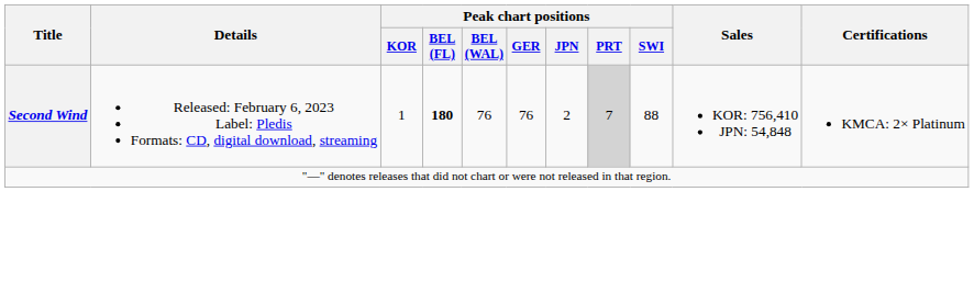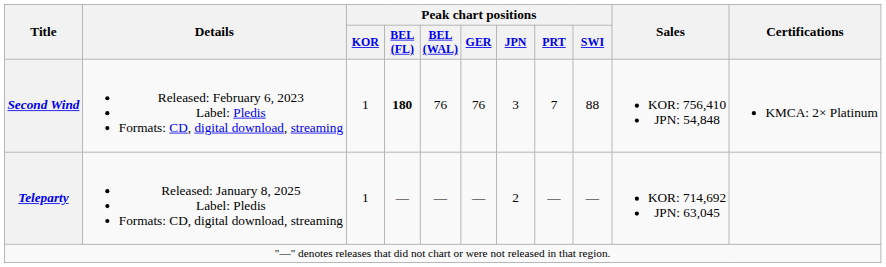 <table class="wikitable plainrowheaders" style="text-align:center">
 <tr>
 <th scope="col" rowspan="2">Title</th>
 <th scope="col" rowspan="2">Details</th>
 <th scope="col" colspan="7">Peak chart positions</th>
 <th scope="col" rowspan="2">Sales</th>
 <th scope="col" rowspan="2">Certifications</th>
 </tr>
 <tr>
 <th scope="col" style="font-size:90%; width:2.75em"><a href='#'>KOR</a><br></th>
 <th scope="col" style="font-size:90%; width:2.5em"><a href='#'>BEL<br>(FL)</a><br></th>
 <th scope="col" style="font-size:90%; width:2.5em"><a href='#'>BEL<br>(WAL)</a><br></th>
 <th scope="col" style="width:2.5em;font-size:90%;"><a href='#'>GER</a><br></th>
 <th scope="col" style="font-size:90%; width:2.75em"><a href='#'>JPN</a><br></th>
 <th scope="col" style="font-size:90%; width:2.75em"><a href='#'>PRT</a><br></th>
 <th scope="col" style="width:2.75em;font-size:90%;"><a href='#'>SWI</a><br></th>
 </tr>
 <tr>
 <th scope="row"><em><a href='#'>Second Wind</a></em></th>
 <td><br><ul><li>Released: February 6, 2023</li><li>Label: <a href='#'>Pledis</a></li><li>Formats: <a href='#'>CD</a>, <a href='#'>digital download</a>, <a href='#'>streaming</a></li></ul></td>
 <td>1</td>
 <td><strong>180</strong></td>
 <td>76</td>
 <td>76</td>
-<td>2</td>
-<td style="background: lightgrey;">7</td>
+<td>3</td>
+<td>7</td>
 <td>88</td>
 <td><br><ul><li>KOR: 756,410</li><li>JPN: 54,848</li></ul></td>
 <td><br><ul><li>KMCA: 2× Platinum</li></ul></td>
 </tr>
 <tr>
+<th scope="row"><em><a href='#'>Teleparty</a></em></th>
+<td><br><ul><li>Released: January 8, 2025</li><li>Label: Pledis</li><li>Formats: CD, digital download, streaming</li></ul></td>
+<td>1</td>
+<td>—</td>
+<td>—</td>
+<td>—</td>
+<td>2</td>
+<td>—</td>
+<td>—</td>
+<td><br><ul><li>KOR: 714,692</li><li>JPN: 63,045</li></ul></td>
+<td></td>
+</tr>
+<tr>
 <td colspan="11" style="font-size:85%">"—" denotes releases that did not chart or were not released in that region.</td>
 </tr>
 </table>
